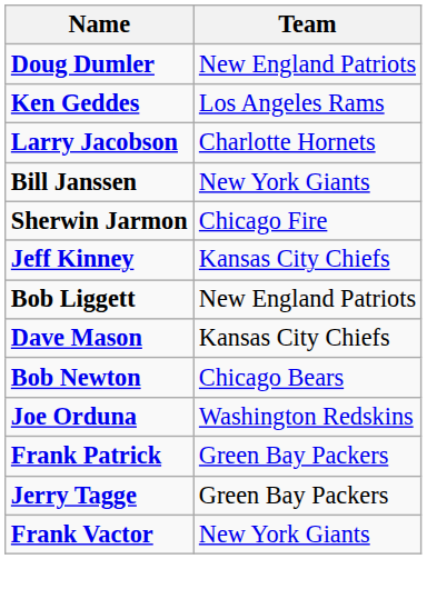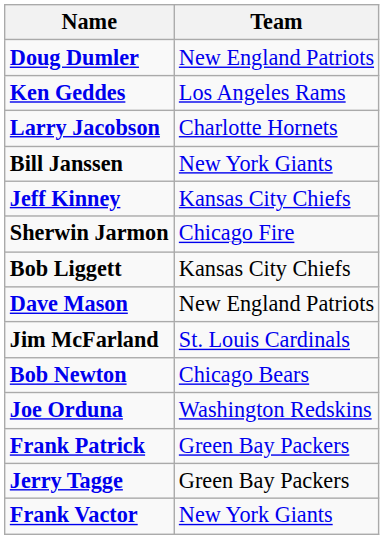 <table class="wikitable">
 <tr>
 <th>Name</th>
 <th>Team</th>
 </tr>
 <tr>
 <td><strong><a href='#'>Doug Dumler</a></strong></td>
 <td><a href='#'>New England Patriots</a></td>
 </tr>
 <tr>
 <td><strong><a href='#'>Ken Geddes</a></strong></td>
 <td><a href='#'>Los Angeles Rams</a></td>
 </tr>
 <tr>
 <td><strong><a href='#'>Larry Jacobson</a></strong></td>
 <td><a href='#'>Charlotte Hornets</a></td>
 </tr>
 <tr>
 <td><strong>Bill Janssen</strong></td>
 <td><a href='#'>New York Giants</a></td>
 </tr>
 <tr>
+<td><strong><a href='#'>Jeff Kinney</a></strong></td>
+<td><a href='#'>Kansas City Chiefs</a></td>
+</tr>
+<tr>
 <td><strong>Sherwin Jarmon</strong></td>
 <td><a href='#'>Chicago Fire</a></td>
 </tr>
 <tr>
-<td><strong><a href='#'>Jeff Kinney</a></strong></td>
-<td><a href='#'>Kansas City Chiefs</a></td>
+<td><strong>Bob Liggett</strong></td>
+<td>Kansas City Chiefs</td>
 </tr>
 <tr>
-<td><strong>Bob Liggett</strong></td>
+<td><strong><a href='#'>Dave Mason</a></strong></td>
 <td>New England Patriots</td>
 </tr>
 <tr>
-<td><strong><a href='#'>Dave Mason</a></strong></td>
-<td>Kansas City Chiefs</td>
+<td><strong>Jim McFarland</strong></td>
+<td><a href='#'>St. Louis Cardinals</a></td>
 </tr>
 <tr>
 <td><strong><a href='#'>Bob Newton</a></strong></td>
 <td><a href='#'>Chicago Bears</a></td>
 </tr>
 <tr>
 <td><strong><a href='#'>Joe Orduna</a></strong></td>
 <td><a href='#'>Washington Redskins</a></td>
 </tr>
 <tr>
 <td><strong><a href='#'>Frank Patrick</a></strong></td>
 <td><a href='#'>Green Bay Packers</a></td>
 </tr>
 <tr>
 <td><strong><a href='#'>Jerry Tagge</a></strong></td>
 <td>Green Bay Packers</td>
 </tr>
 <tr>
 <td><strong><a href='#'>Frank Vactor</a></strong></td>
 <td><a href='#'>New York Giants</a></td>
 </tr>
 </table>
